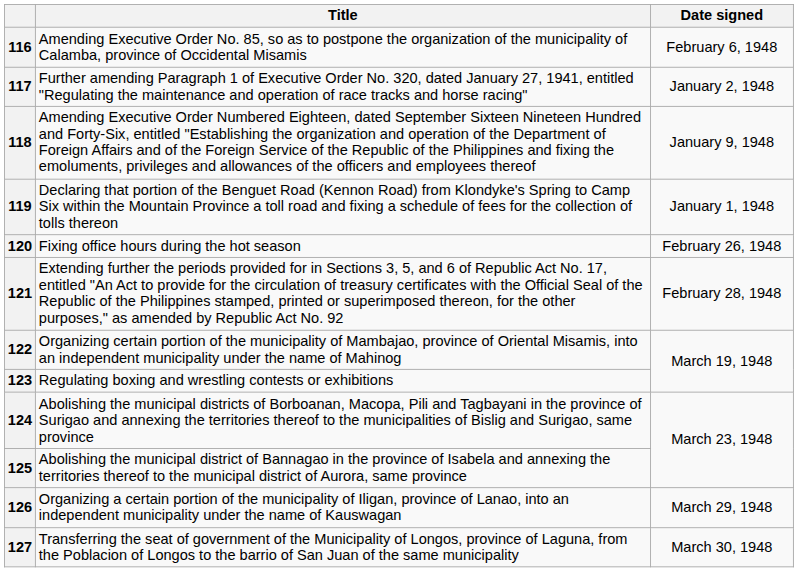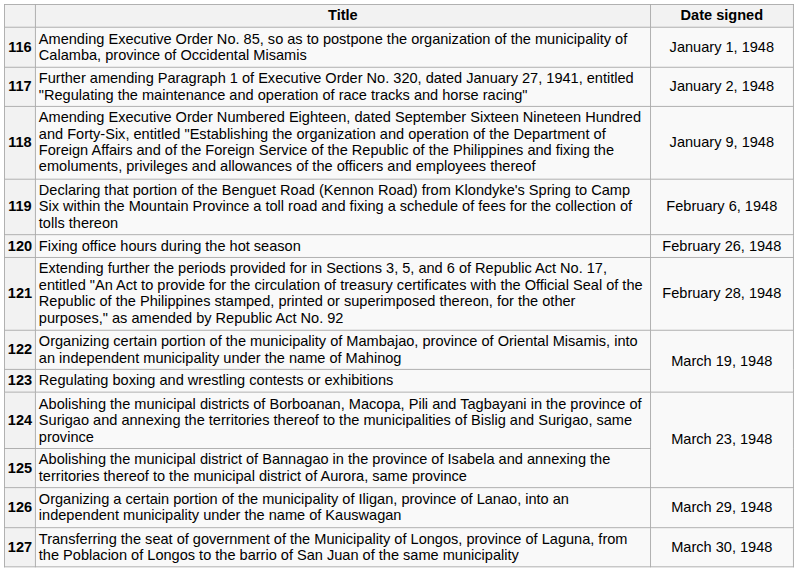 <table class="wikitable sortable" style="text-align:center;">
 <tr>
 <th scope="col"></th>
 <th scope="col">Title</th>
 <th scope="col" width="150px">Date signed</th>
 </tr>
 <tr>
 <th scope="row">116</th>
 <td style="text-align:left;">Amending Executive Order No. 85, so as to postpone the organization of the municipality of Calamba, province of Occidental Misamis</td>
-<td>February 6, 1948</td>
+<td>January 1, 1948</td>
 </tr>
 <tr>
 <th scope="row">117</th>
 <td style="text-align:left;">Further amending Paragraph 1 of Executive Order No. 320, dated January 27, 1941, entitled "Regulating the maintenance and operation of race tracks and horse racing"</td>
 <td>January 2, 1948</td>
 </tr>
 <tr>
 <th scope="row">118</th>
 <td style="text-align:left;">Amending Executive Order Numbered Eighteen, dated September Sixteen Nineteen Hundred and Forty-Six, entitled "Establishing the organization and operation of the Department of Foreign Affairs and of the Foreign Service of the Republic of the Philippines and fixing the emoluments, privileges and allowances of the officers and employees thereof</td>
 <td>January 9, 1948</td>
 </tr>
 <tr>
 <th scope="row">119</th>
 <td style="text-align:left;">Declaring that portion of the Benguet Road (Kennon Road) from Klondyke's Spring to Camp Six within the Mountain Province a toll road and fixing a schedule of fees for the collection of tolls thereon</td>
-<td>January 1, 1948</td>
+<td>February 6, 1948</td>
 </tr>
 <tr>
 <th scope="row">120</th>
 <td style="text-align:left;">Fixing office hours during the hot season</td>
 <td>February 26, 1948</td>
 </tr>
 <tr>
 <th scope="row">121</th>
 <td style="text-align:left;">Extending further the periods provided for in Sections 3, 5, and 6 of Republic Act No. 17, entitled "An Act to provide for the circulation of treasury certificates with the Official Seal of the Republic of the Philippines stamped, printed or superimposed thereon, for the other purposes," as amended by Republic Act No. 92</td>
 <td>February 28, 1948</td>
 </tr>
 <tr>
 <th scope="row">122</th>
 <td style="text-align:left;">Organizing certain portion of the municipality of Mambajao, province of Oriental Misamis, into an independent municipality under the name of Mahinog</td>
 <td rowspan="2">March 19, 1948</td>
 </tr>
 <tr>
 <th scope="row">123</th>
 <td style="text-align:left;">Regulating boxing and wrestling contests or exhibitions</td>
 </tr>
 <tr>
 <th scope="row">124</th>
 <td style="text-align:left;">Abolishing the municipal districts of Borboanan, Macopa, Pili and Tagbayani in the province of Surigao and annexing the territories thereof to the municipalities of Bislig and Surigao, same province</td>
 <td rowspan="2">March 23, 1948</td>
 </tr>
 <tr>
 <th scope="row">125</th>
 <td style="text-align:left;">Abolishing the municipal district of Bannagao in the province of Isabela and annexing the territories thereof to the municipal district of Aurora, same province</td>
 </tr>
 <tr>
 <th scope="row">126</th>
 <td style="text-align:left;">Organizing a certain portion of the municipality of Iligan, province of Lanao, into an independent municipality under the name of Kauswagan</td>
 <td>March 29, 1948</td>
 </tr>
 <tr>
 <th scope="row">127</th>
 <td style="text-align:left;">Transferring the seat of government of the Municipality of Longos, province of Laguna, from the Poblacion of Longos to the barrio of San Juan of the same municipality</td>
 <td>March 30, 1948</td>
 </tr>
 </table>
